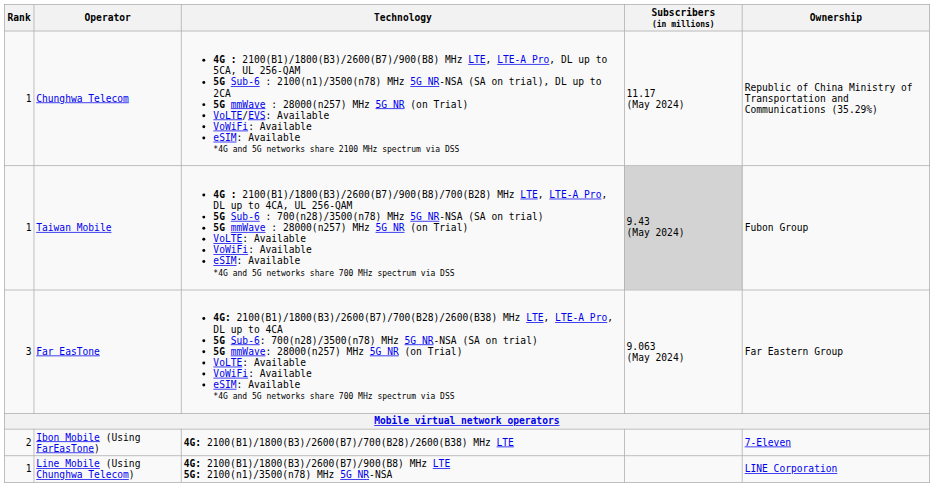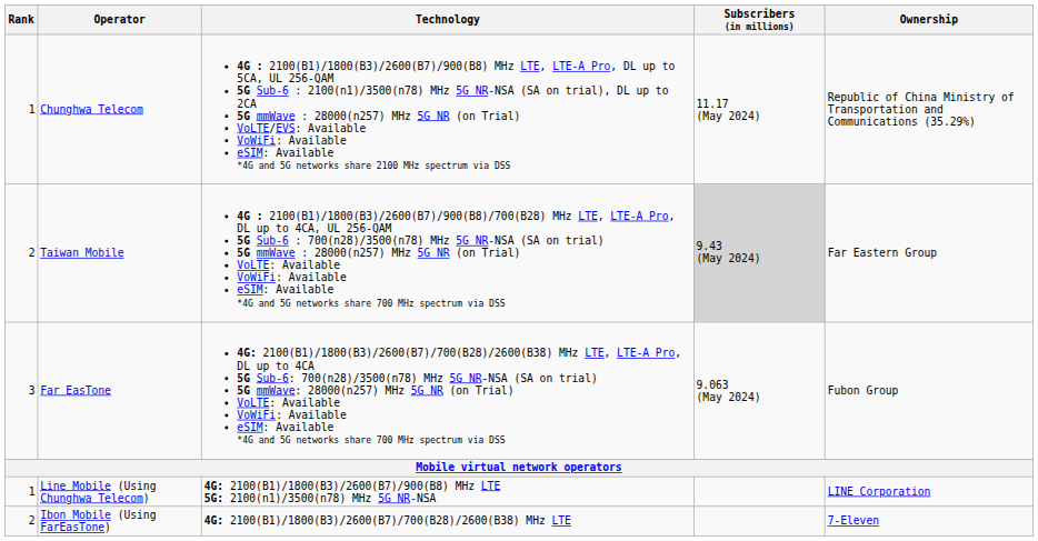 <table class="wikitable">
 <tr>
 <th style="width:3%;">Rank</th>
 <th style="width:15%;">Operator</th>
 <th style="width:45%;">Technology</th>
 <th style="width:12%;">Subscribers<br><small>(in millions)</small></th>
 <th style="width:19%;">Ownership</th>
 </tr>
 <tr>
 <td align="right">1</td>
 <td><a href='#'>Chunghwa Telecom</a><br></td>
 <td><br><ul><li><strong>4G :</strong> 2100(B1)/1800(B3)/2600(B7)/900(B8) MHz <a href='#'>LTE</a>, <a href='#'>LTE-A Pro</a>, DL up to 5CA, UL 256-QAM</li><li><strong>5G</strong> <a href='#'>Sub-6</a> : 2100(n1)/3500(n78) MHz <a href='#'>5G NR</a>-NSA (SA on trial), DL up to 2CA</li><li><strong>5G</strong> <a href='#'>mmWave</a> : 28000(n257) MHz <a href='#'>5G NR</a> (on Trial)</li><li><a href='#'>VoLTE</a>/<a href='#'>EVS</a>: Available</li><li><a href='#'>VoWiFi</a>: Available</li><li><a href='#'>eSIM</a>: Available<br><small>*4G and 5G networks share 2100 MHz spectrum via DSS</small></li></ul></td>
 <td>11.17<br> (May 2024)</td>
 <td>Republic of China Ministry of Transportation and Communications (35.29%)</td>
 </tr>
 <tr>
-<td align="right">1</td>
+<td align="right">2</td>
 <td><a href='#'>Taiwan Mobile</a><br></td>
 <td><br><ul><li><strong>4G :</strong> 2100(B1)/1800(B3)/2600(B7)/900(B8)/700(B28) MHz <a href='#'>LTE</a>, <a href='#'>LTE-A Pro</a>, DL up to 4CA, UL 256-QAM</li><li><strong>5G</strong> <a href='#'>Sub-6</a> : 700(n28)/3500(n78) MHz <a href='#'>5G NR</a>-NSA (SA on trial)</li><li><strong>5G</strong> <a href='#'>mmWave</a> : 28000(n257) MHz <a href='#'>5G NR</a> (on Trial)</li><li><a href='#'>VoLTE</a>: Available</li><li><a href='#'>VoWiFi</a>: Available</li><li><a href='#'>eSIM</a>: Available<br><small>*4G and 5G networks share 700 MHz spectrum via DSS</small></li></ul></td>
 <td style="background: lightgrey;">9.43<br> (May 2024)</td>
-<td>Fubon Group</td>
+<td>Far Eastern Group</td>
 </tr>
 <tr>
 <td align="right">3</td>
 <td><a href='#'>Far EasTone</a><br></td>
 <td><br><ul><li><strong>4G:</strong> 2100(B1)/1800(B3)/2600(B7)/700(B28)/2600(B38) MHz <a href='#'>LTE</a>, <a href='#'>LTE-A Pro</a>, DL up to 4CA</li><li><strong>5G</strong> <a href='#'>Sub-6</a>: 700(n28)/3500(n78) MHz <a href='#'>5G NR</a>-NSA (SA on trial)</li><li><strong>5G</strong> <a href='#'>mmWave</a>: 28000(n257) MHz <a href='#'>5G NR</a> (on Trial)</li><li><a href='#'>VoLTE</a>: Available</li><li><a href='#'>VoWiFi</a>: Available</li><li><a href='#'>eSIM</a>: Available<br><small>*4G and 5G networks share 700 MHz spectrum via DSS</small></li></ul></td>
 <td>9.063<br> (May 2024)</td>
-<td>Far Eastern Group</td>
+<td>Fubon Group</td>
 </tr>
 <tr>
 <th colspan="5" style="text-align:center;"><a href='#'>Mobile virtual network operators</a></th>
+</tr>
+<tr>
+<td style="text-align:right;">1</td>
+<td><a href='#'>Line Mobile</a> (Using <a href='#'>Chunghwa Telecom</a>)</td>
+<td><strong>4G:</strong> 2100(B1)/1800(B3)/2600(B7)/900(B8) MHz <a href='#'>LTE</a><br><strong>5G:</strong> 2100(n1)/3500(n78) MHz <a href='#'>5G NR</a>-NSA</td>
+<td></td>
+<td><a href='#'>LINE Corporation</a></td>
 </tr>
 <tr>
 <td style="text-align:right;">2</td>
 <td><a href='#'>Ibon Mobile</a> (Using <a href='#'>FarEasTone</a>)</td>
 <td><strong>4G:</strong> 2100(B1)/1800(B3)/2600(B7)/700(B28)/2600(B38) MHz <a href='#'>LTE</a></td>
 <td></td>
 <td><a href='#'>7-Eleven</a></td>
 </tr>
-<tr>
-<td style="text-align:right;">1</td>
-<td><a href='#'>Line Mobile</a> (Using <a href='#'>Chunghwa Telecom</a>)</td>
-<td><strong>4G:</strong> 2100(B1)/1800(B3)/2600(B7)/900(B8) MHz <a href='#'>LTE</a><br><strong>5G:</strong> 2100(n1)/3500(n78) MHz <a href='#'>5G NR</a>-NSA</td>
-<td></td>
-<td><a href='#'>LINE Corporation</a></td>
-</tr>
 </table>
